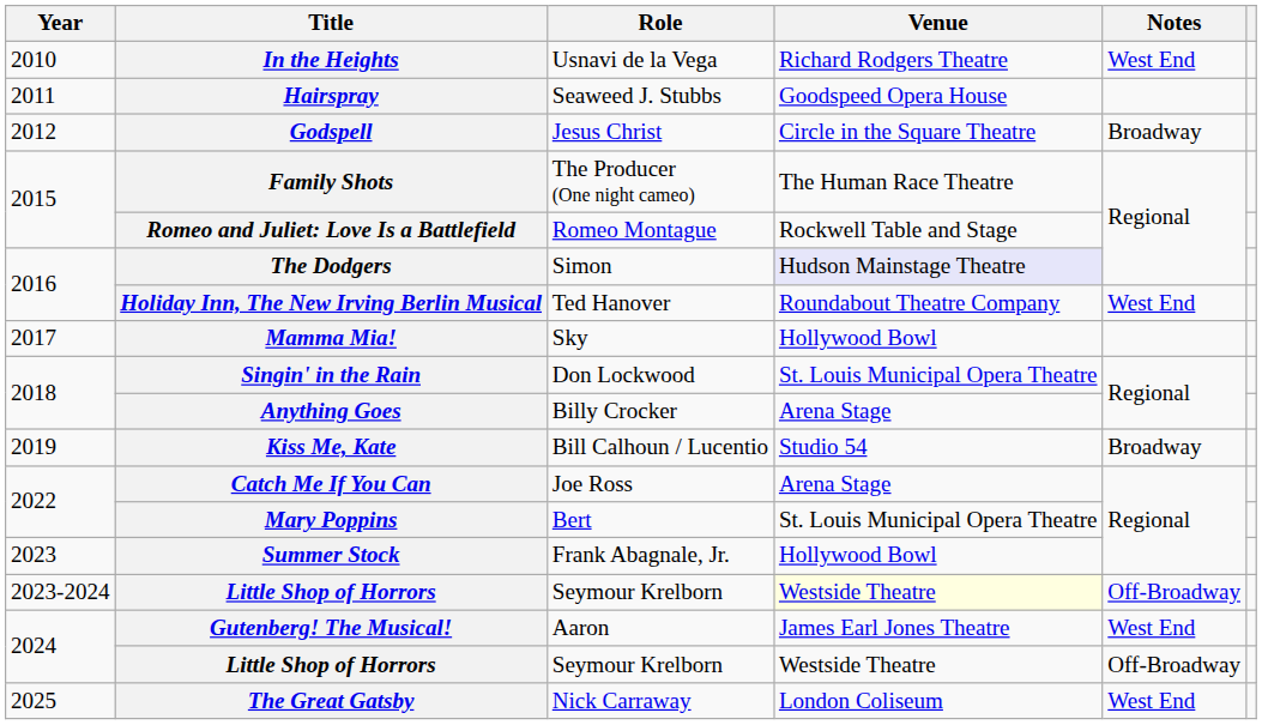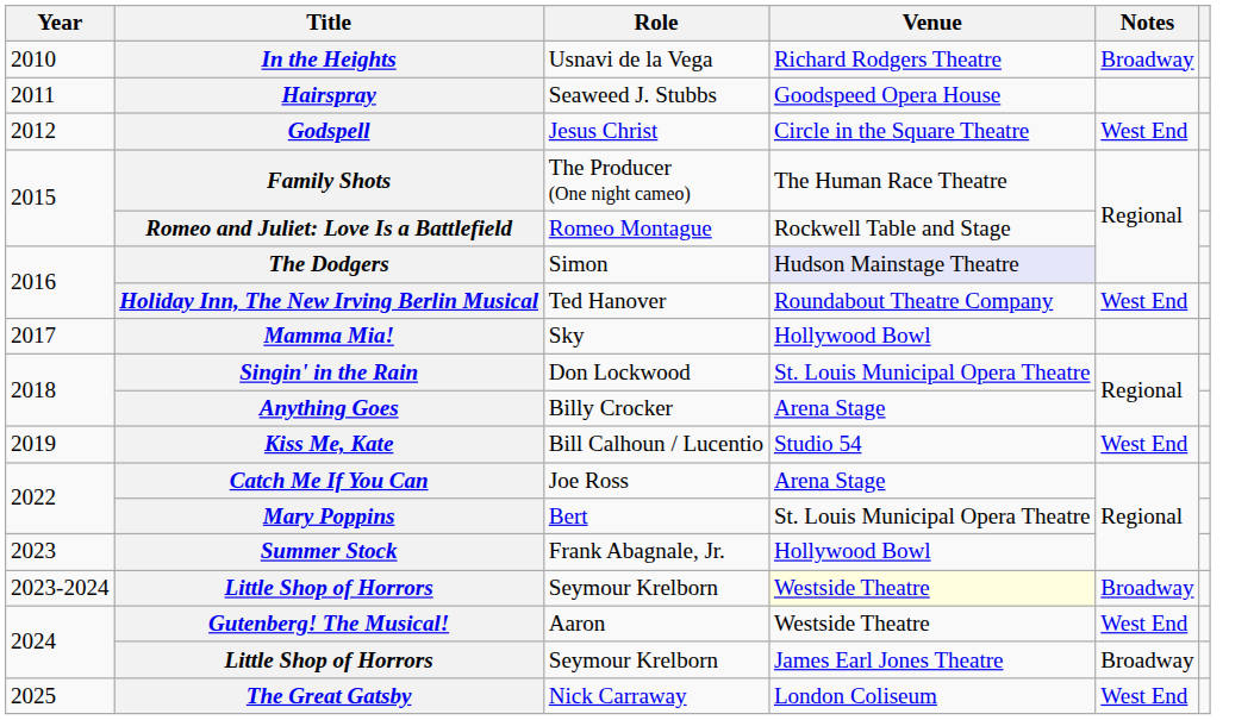 <table class="wikitable plainrowheaders sortable">
 <tr>
 <th scope="col">Year</th>
 <th scope="col">Title</th>
 <th scope="col">Role</th>
 <th scope="col">Venue</th>
 <th scope=col>Notes</th>
 <th scope="col" class="unsortable"></th>
 </tr>
 <tr>
 <td>2010</td>
 <th scope="row"><em><a href='#'>In the Heights</a></em></th>
 <td>Usnavi de la Vega</td>
 <td><a href='#'>Richard Rodgers Theatre</a></td>
-<td><a href='#'>West End</a></td>
+<td><a href='#'>Broadway</a></td>
 <td style="text-align: center;;"></td>
 </tr>
 <tr>
 <td>2011</td>
 <th scope="row"><em><a href='#'>Hairspray</a></em></th>
 <td>Seaweed J. Stubbs</td>
 <td><a href='#'>Goodspeed Opera House</a></td>
 <td></td>
 <td style="text-align: center;;"></td>
 </tr>
 <tr>
 <td>2012</td>
 <th scope="row"><em><a href='#'>Godspell</a></em></th>
 <td><a href='#'>Jesus Christ</a></td>
 <td><a href='#'>Circle in the Square Theatre</a></td>
-<td>Broadway</td>
+<td><a href='#'>West End</a></td>
 <td style="text-align: center;;"></td>
 </tr>
 <tr>
 <td rowspan="2">2015</td>
 <th scope="row"><em>Family Shots</em></th>
 <td>The Producer<br><small>(One night cameo)</small></td>
 <td>The Human Race Theatre</td>
 <td rowspan=3>Regional</td>
 <td style="text-align: center;;"></td>
 </tr>
 <tr>
 <th scope="row"><em>Romeo and Juliet: Love Is a Battlefield</em></th>
 <td><a href='#'>Romeo Montague</a></td>
 <td>Rockwell Table and Stage</td>
 <td style="text-align: center;;"></td>
 </tr>
 <tr>
 <td rowspan="2">2016</td>
 <th scope="row"><em>The Dodgers</em></th>
 <td>Simon</td>
 <td style="background: lavender;">Hudson Mainstage Theatre</td>
 <td style="text-align: center;;"></td>
 </tr>
 <tr>
 <th scope="row"><em><a href='#'>Holiday Inn, The New Irving Berlin Musical</a></em></th>
 <td>Ted Hanover</td>
 <td><a href='#'>Roundabout Theatre Company</a></td>
 <td><a href='#'>West End</a></td>
 <td style="text-align: center;;"></td>
 </tr>
 <tr>
 <td>2017</td>
 <th scope="row"><em><a href='#'>Mamma Mia!</a></em></th>
 <td>Sky</td>
 <td><a href='#'>Hollywood Bowl</a></td>
 <td></td>
 <td style="text-align: center;;"></td>
 </tr>
 <tr>
 <td rowspan="2">2018</td>
 <th scope="row"><em><a href='#'>Singin' in the Rain</a></em></th>
 <td>Don Lockwood</td>
 <td><a href='#'>St. Louis Municipal Opera Theatre</a></td>
 <td rowspan=2>Regional</td>
 <td style="text-align: center;;"></td>
 </tr>
 <tr>
 <th scope="row"><em><a href='#'>Anything Goes</a></em></th>
 <td>Billy Crocker</td>
 <td><a href='#'>Arena Stage</a></td>
 <td style="text-align: center;;"></td>
 </tr>
 <tr>
 <td>2019</td>
 <th scope="row"><em><a href='#'>Kiss Me, Kate</a></em></th>
 <td>Bill Calhoun / Lucentio</td>
 <td><a href='#'>Studio 54</a></td>
-<td>Broadway</td>
+<td><a href='#'>West End</a></td>
 <td style="text-align: center;;"></td>
 </tr>
 <tr>
 <td rowspan=2>2022</td>
 <th scope="row"><em><a href='#'>Catch Me If You Can</a></em></th>
 <td>Joe Ross</td>
 <td><a href='#'>Arena Stage</a></td>
 <td rowspan=3>Regional</td>
 <td align=center></td>
 </tr>
 <tr>
 <th scope="row"><em><a href='#'>Mary Poppins</a></em></th>
 <td><a href='#'>Bert</a></td>
 <td>St. Louis Municipal Opera Theatre</td>
 <td style="text-align: center;;"></td>
 </tr>
 <tr>
 <td>2023</td>
 <th scope="row"><em><a href='#'>Summer Stock</a></em></th>
 <td>Frank Abagnale, Jr.</td>
 <td><a href='#'>Hollywood Bowl</a></td>
 <td></td>
 </tr>
 <tr>
 <td>2023-2024</td>
 <th scope="row"><em><a href='#'>Little Shop of Horrors</a></em></th>
 <td>Seymour Krelborn</td>
 <td style="background: lightyellow;"><a href='#'>Westside Theatre</a></td>
-<td><a href='#'>Off-Broadway</a></td>
+<td><a href='#'>Broadway</a></td>
 <td style="text-align: center;;"></td>
 </tr>
 <tr>
 <td rowspan="2">2024</td>
 <th scope="row"><em><a href='#'>Gutenberg! The Musical!</a></em></th>
 <td>Aaron</td>
-<td><a href='#'>James Earl Jones Theatre</a></td>
+<td>Westside Theatre</td>
 <td><a href='#'>West End</a></td>
 <td align="center"></td>
 </tr>
 <tr>
 <th scope="row"><em>Little Shop of Horrors</em></th>
 <td>Seymour Krelborn</td>
-<td>Westside Theatre</td>
-<td>Off-Broadway</td>
+<td><a href='#'>James Earl Jones Theatre</a></td>
+<td>Broadway</td>
 <td style="text-align: center;;"></td>
 </tr>
 <tr>
 <td>2025</td>
 <th scope="row"><em><a href='#'>The Great Gatsby</a></em></th>
 <td><a href='#'>Nick Carraway</a></td>
 <td><a href='#'>London Coliseum</a></td>
 <td><a href='#'>West End</a></td>
 <td align="center"><br></td>
 </tr>
 </table>
